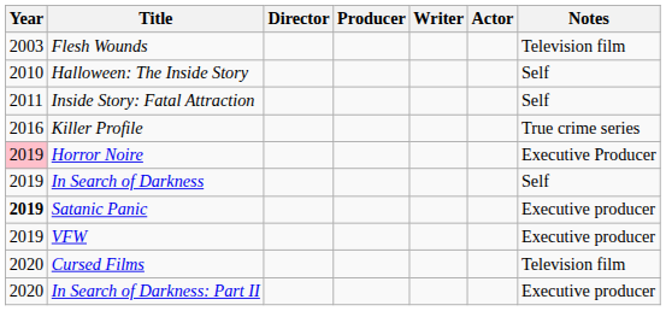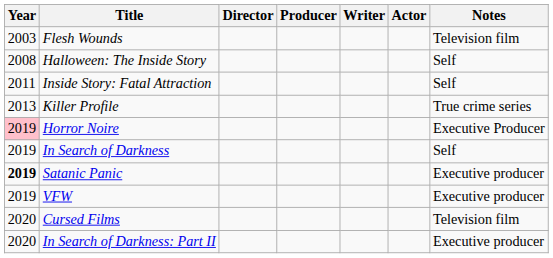 <table class="wikitable">
 <tr>
 <th>Year</th>
 <th>Title</th>
 <th>Director</th>
 <th>Producer</th>
 <th>Writer</th>
 <th>Actor</th>
 <th>Notes</th>
 </tr>
 <tr>
 <td>2003</td>
 <td><em>Flesh Wounds</em></td>
 <td></td>
 <td></td>
 <td></td>
 <td></td>
 <td>Television film</td>
 </tr>
 <tr>
-<td>2010</td>
+<td>2008</td>
 <td><em>Halloween: The Inside Story</em></td>
 <td></td>
 <td></td>
 <td></td>
 <td></td>
 <td>Self</td>
 </tr>
 <tr>
 <td>2011</td>
 <td><em>Inside Story: Fatal Attraction</em></td>
 <td></td>
 <td></td>
 <td></td>
 <td></td>
 <td>Self</td>
 </tr>
 <tr>
-<td>2016</td>
+<td>2013</td>
 <td><em>Killer Profile</em></td>
 <td></td>
 <td></td>
 <td></td>
 <td></td>
 <td>True crime series</td>
 </tr>
 <tr>
 <td style="background: pink;">2019</td>
 <td><em><a href='#'>Horror Noire</a></em></td>
 <td></td>
 <td></td>
 <td></td>
 <td></td>
 <td>Executive Producer</td>
 </tr>
 <tr>
 <td>2019</td>
 <td><em><a href='#'>In Search of Darkness</a></em></td>
 <td></td>
 <td></td>
 <td></td>
 <td></td>
 <td>Self</td>
 </tr>
 <tr>
 <td><strong>2019</strong></td>
 <td><em><a href='#'>Satanic Panic</a></em></td>
 <td></td>
 <td></td>
 <td></td>
 <td></td>
 <td>Executive producer</td>
 </tr>
 <tr>
 <td>2019</td>
 <td><em><a href='#'>VFW</a></em></td>
 <td></td>
 <td></td>
 <td></td>
 <td></td>
 <td>Executive producer</td>
 </tr>
 <tr>
 <td>2020</td>
 <td><em><a href='#'>Cursed Films</a></em></td>
 <td></td>
 <td></td>
 <td></td>
 <td></td>
 <td>Television film</td>
 </tr>
 <tr>
 <td>2020</td>
 <td><em><a href='#'>In Search of Darkness: Part II</a></em></td>
 <td></td>
 <td></td>
 <td></td>
 <td></td>
 <td>Executive producer</td>
 </tr>
 </table>
